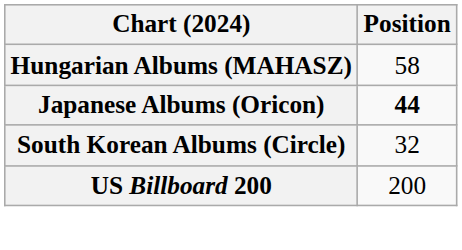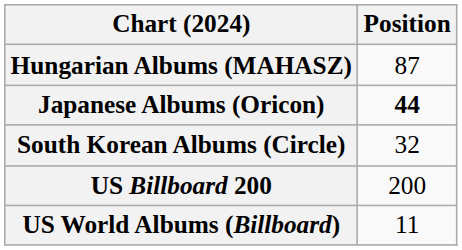 <table class="wikitable plainrowheaders sortable" style="text-align:center">
 <tr>
 <th scope="col">Chart (2024)</th>
 <th scope="col">Position</th>
 </tr>
 <tr>
 <th scope="row">Hungarian Albums (MAHASZ)</th>
-<td>58</td>
+<td>87</td>
 </tr>
 <tr>
 <th scope="row">Japanese Albums (Oricon)</th>
 <td><strong>44</strong></td>
 </tr>
 <tr>
 <th scope="row">South Korean Albums (Circle)</th>
 <td>32</td>
 </tr>
 <tr>
 <th scope="row">US <em>Billboard</em> 200</th>
 <td>200</td>
 </tr>
+<tr>
+<th scope="row">US World Albums (<em>Billboard</em>)</th>
+<td>11</td>
+</tr>
 </table>
